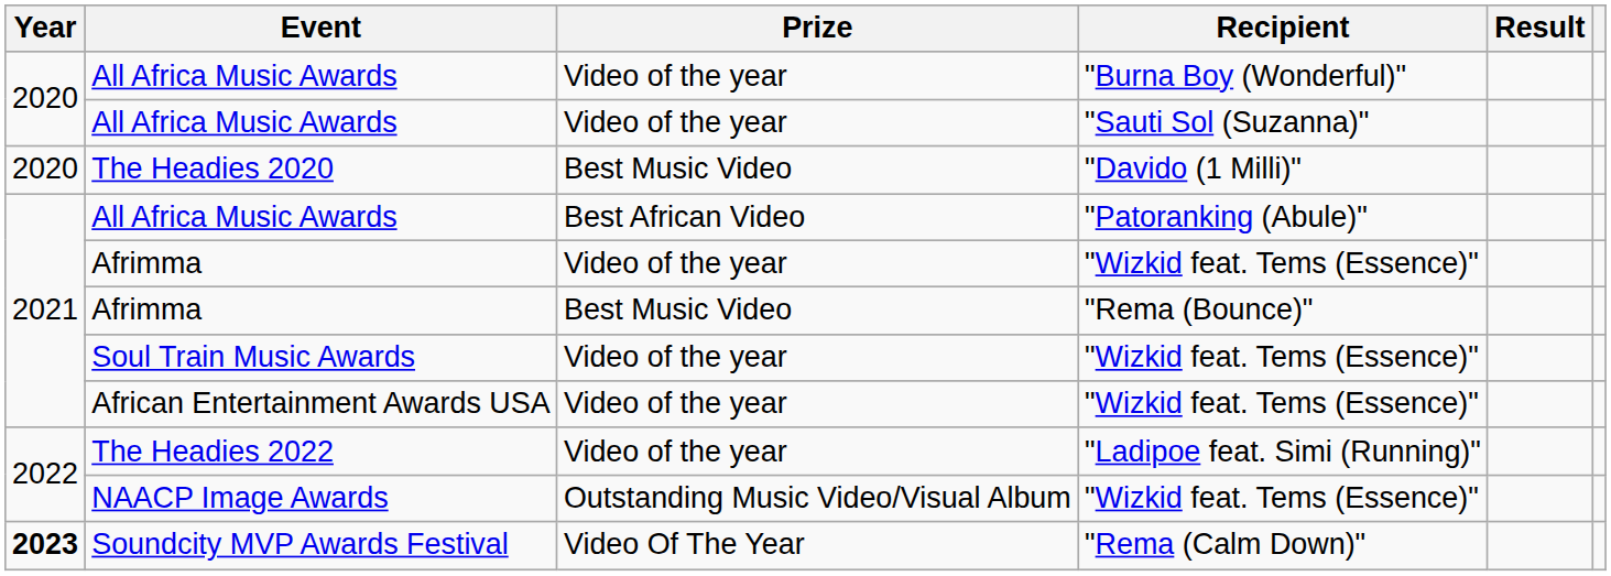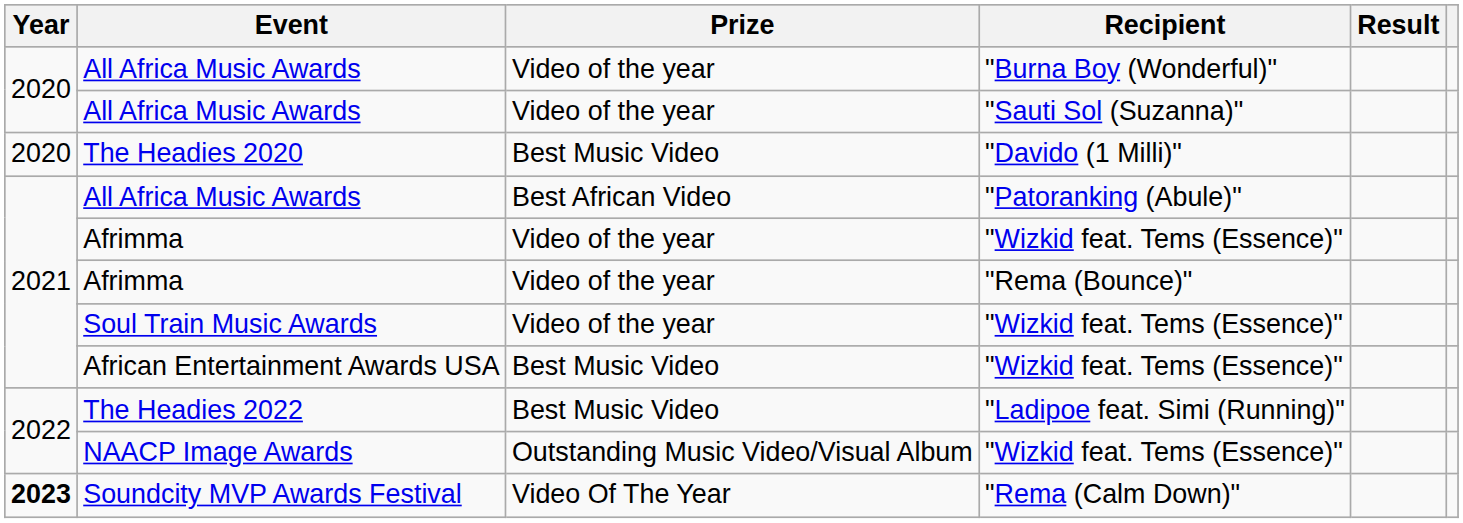 <table class ="sortable wikitable">
 <tr>
 <th scope="col">Year</th>
 <th scope="col">Event</th>
 <th scope="col">Prize</th>
 <th scope="col">Recipient</th>
 <th scope="col">Result</th>
 <th scope="col" class="unsortable"></th>
 </tr>
 <tr>
 <td rowspan="2">2020</td>
 <td><a href='#'>All Africa Music Awards</a></td>
 <td>Video of the year</td>
 <td>"<a href='#'>Burna Boy</a> (Wonderful)" </td>
 <td></td>
 <td></td>
 </tr>
 <tr>
 <td><a href='#'>All Africa Music Awards</a></td>
 <td>Video of the year</td>
 <td>"<a href='#'>Sauti Sol</a> (Suzanna)" </td>
 <td></td>
 <td></td>
 </tr>
 <tr>
 <td>2020</td>
 <td><a href='#'>The Headies 2020</a></td>
 <td>Best Music Video</td>
 <td>"<a href='#'>Davido</a> (1 Milli)" </td>
 <td></td>
 <td></td>
 </tr>
 <tr>
 <td rowspan="5">2021</td>
 <td><a href='#'>All Africa Music Awards</a></td>
 <td>Best African Video</td>
 <td>"<a href='#'>Patoranking</a> (Abule)" </td>
 <td></td>
 <td></td>
 </tr>
 <tr>
 <td>Afrimma</td>
 <td>Video of the year</td>
 <td>"<a href='#'>Wizkid</a> feat. Tems (Essence)" </td>
 <td></td>
 <td></td>
 </tr>
 <tr>
 <td>Afrimma</td>
-<td>Best Music Video</td>
+<td>Video of the year</td>
 <td>"Rema (Bounce)" </td>
 <td></td>
 <td></td>
 </tr>
 <tr>
 <td><a href='#'>Soul Train Music Awards</a></td>
 <td>Video of the year</td>
 <td>"<a href='#'>Wizkid</a> feat. Tems (Essence)" </td>
 <td></td>
 <td></td>
 </tr>
 <tr>
 <td>African Entertainment Awards USA</td>
-<td>Video of the year</td>
+<td>Best Music Video</td>
 <td>"<a href='#'>Wizkid</a> feat. Tems (Essence)" </td>
 <td></td>
 <td></td>
 </tr>
 <tr>
 <td rowspan="2">2022</td>
 <td><a href='#'>The Headies 2022</a></td>
-<td>Video of the year</td>
+<td>Best Music Video</td>
 <td>"<a href='#'>Ladipoe</a> feat. Simi (Running)" </td>
 <td></td>
 <td></td>
 </tr>
 <tr>
 <td><a href='#'>NAACP Image Awards</a></td>
 <td>Outstanding Music Video/Visual Album</td>
 <td>"<a href='#'>Wizkid</a> feat. Tems (Essence)" </td>
 <td></td>
 <td></td>
 </tr>
 <tr>
 <td><strong>2023</strong></td>
 <td><a href='#'>Soundcity MVP Awards Festival</a></td>
 <td>Video Of The Year</td>
 <td>"<a href='#'>Rema</a> (Calm Down)" </td>
 <td></td>
 <td></td>
 </tr>
 </table>
